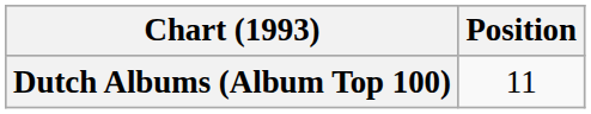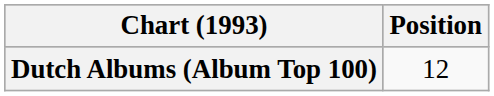 <table class="wikitable plainrowheaders" style="text-align:center">
 <tr>
 <th scope="col">Chart (1993)</th>
 <th scope="col">Position</th>
 </tr>
 <tr>
 <th scope="row">Dutch Albums (Album Top 100)</th>
-<td>11</td>
+<td>12</td>
 </tr>
 </table>
